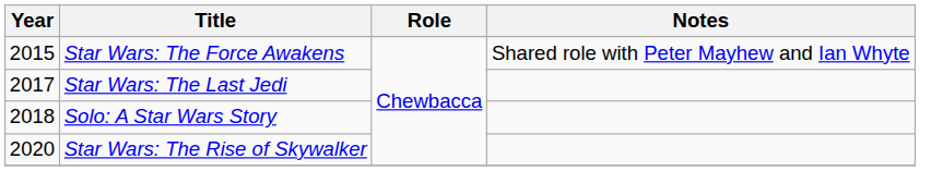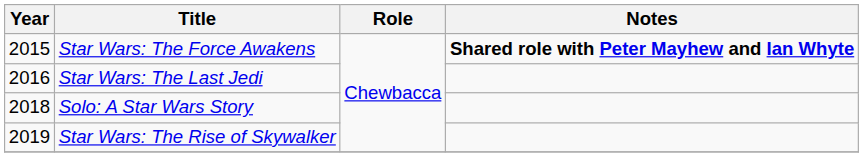 <table class="wikitable sortable">
 <tr>
 <th>Year</th>
 <th>Title</th>
 <th>Role</th>
 <th>Notes</th>
 </tr>
 <tr>
 <td>2015</td>
 <td><em><a href='#'>Star Wars: The Force Awakens</a></em></td>
 <td rowspan="4"><a href='#'>Chewbacca</a></td>
-<td>Shared role with <a href='#'>Peter Mayhew</a> and <a href='#'>Ian Whyte</a></td>
+<td><strong>Shared role with <a href='#'>Peter Mayhew</a> and <a href='#'>Ian Whyte</a></strong></td>
 </tr>
 <tr>
-<td>2017</td>
+<td>2016</td>
 <td><em><a href='#'>Star Wars: The Last Jedi</a></em></td>
 <td></td>
 </tr>
 <tr>
 <td>2018</td>
 <td><em><a href='#'>Solo: A Star Wars Story</a></em></td>
 <td></td>
 </tr>
 <tr>
-<td>2020</td>
+<td>2019</td>
 <td><em><a href='#'>Star Wars: The Rise of Skywalker</a></em></td>
 <td></td>
 </tr>
 <tr>
 </tr>
 </table>
